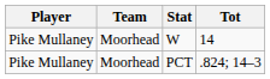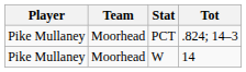 <table class="wikitable">
 <tr>
 <th>Player</th>
 <th>Team</th>
 <th>Stat</th>
 <th>Tot</th>
 </tr>
 <tr>
 <td>Pike Mullaney</td>
 <td>Moorhead</td>
-<td>W</td>
-<td>14</td>
+<td>PCT</td>
+<td>.824; 14–3</td>
 </tr>
 <tr>
 <td>Pike Mullaney</td>
 <td>Moorhead</td>
-<td>PCT</td>
-<td>.824; 14–3</td>
+<td>W</td>
+<td>14</td>
 </tr>
 </table>
